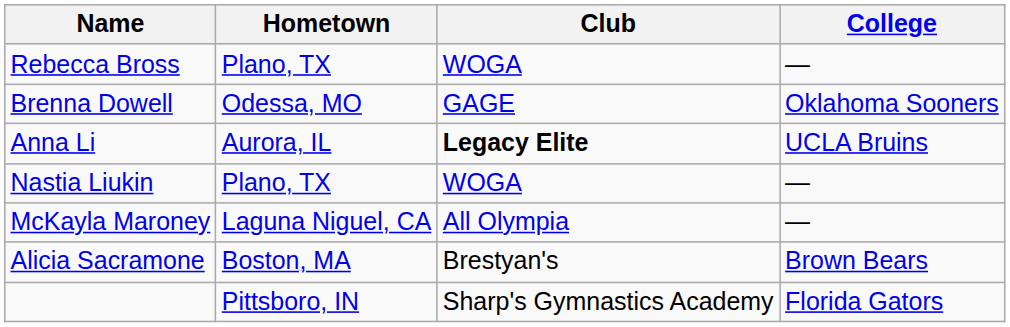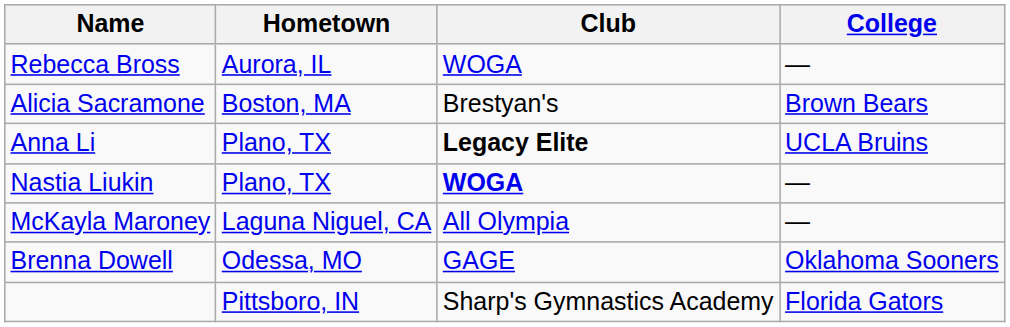 <table class="wikitable">
 <tr>
 <th>Name</th>
 <th>Hometown</th>
 <th>Club</th>
 <th><a href='#'>College</a></th>
 </tr>
 <tr>
 <td><a href='#'>Rebecca Bross</a></td>
+<td><a href='#'>Aurora, IL</a></td>
+<td><a href='#'>WOGA</a></td>
+<td>—</td>
+</tr>
+<tr>
+<td><a href='#'>Alicia Sacramone</a></td>
+<td><a href='#'>Boston, MA</a></td>
+<td>Brestyan's</td>
+<td><a href='#'>Brown Bears</a></td>
+</tr>
+<tr>
+<td><a href='#'>Anna Li</a></td>
 <td><a href='#'>Plano, TX</a></td>
-<td><a href='#'>WOGA</a></td>
+<td><strong>Legacy Elite</strong></td>
+<td><a href='#'>UCLA Bruins</a></td>
+</tr>
+<tr>
+<td><a href='#'>Nastia Liukin</a></td>
+<td><a href='#'>Plano, TX</a></td>
+<td><strong><a href='#'>WOGA</a></strong></td>
+<td>—</td>
+</tr>
+<tr>
+<td><a href='#'>McKayla Maroney</a></td>
+<td><a href='#'>Laguna Niguel, CA</a></td>
+<td><a href='#'>All Olympia</a></td>
 <td>—</td>
 </tr>
 <tr>
 <td><a href='#'>Brenna Dowell</a></td>
 <td><a href='#'>Odessa, MO</a></td>
 <td><a href='#'>GAGE</a></td>
 <td><a href='#'>Oklahoma Sooners</a></td>
 </tr>
 <tr>
-<td><a href='#'>Anna Li</a></td>
-<td><a href='#'>Aurora, IL</a></td>
-<td><strong>Legacy Elite</strong></td>
-<td><a href='#'>UCLA Bruins</a></td>
-</tr>
-<tr>
-<td><a href='#'>Nastia Liukin</a></td>
-<td><a href='#'>Plano, TX</a></td>
-<td><a href='#'>WOGA</a></td>
-<td>—</td>
-</tr>
-<tr>
-<td><a href='#'>McKayla Maroney</a></td>
-<td><a href='#'>Laguna Niguel, CA</a></td>
-<td><a href='#'>All Olympia</a></td>
-<td>—</td>
-</tr>
-<tr>
-<td><a href='#'>Alicia Sacramone</a></td>
-<td><a href='#'>Boston, MA</a></td>
-<td>Brestyan's</td>
-<td><a href='#'>Brown Bears</a></td>
-</tr>
-<tr>
 <td></td>
 <td><a href='#'>Pittsboro, IN</a></td>
 <td>Sharp's Gymnastics Academy</td>
 <td><a href='#'>Florida Gators</a></td>
 </tr>
 </table>
